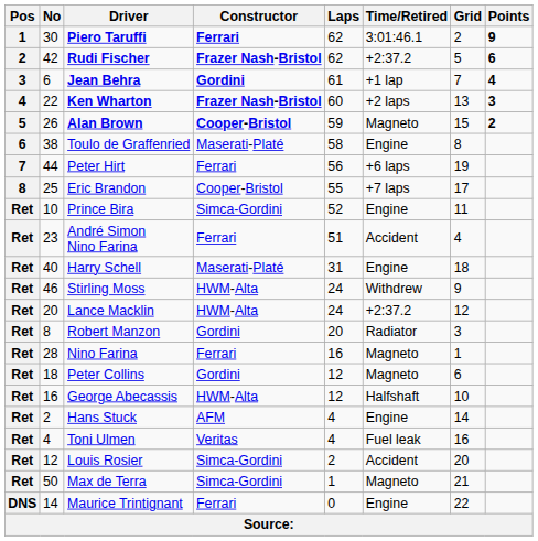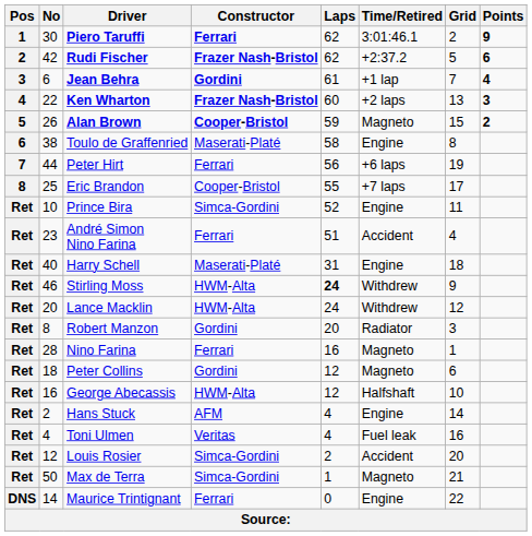 <table class="wikitable" style="font-size:95%">
 <tr>
 <th>Pos</th>
 <th>No</th>
 <th>Driver</th>
 <th>Constructor</th>
 <th>Laps</th>
 <th>Time/Retired</th>
 <th>Grid</th>
 <th>Points</th>
 </tr>
 <tr>
 <th>1</th>
 <td>30</td>
 <td> <strong><a href='#'>Piero Taruffi</a></strong></td>
 <td><strong><a href='#'>Ferrari</a></strong></td>
 <td>62</td>
 <td>3:01:46.1</td>
 <td>2</td>
 <td><strong>9</strong></td>
 </tr>
 <tr>
 <th>2</th>
 <td>42</td>
 <td> <strong><a href='#'>Rudi Fischer</a></strong></td>
 <td><strong><a href='#'>Frazer Nash</a>-<a href='#'>Bristol</a></strong></td>
 <td>62</td>
 <td>+2:37.2</td>
 <td>5</td>
 <td><strong>6</strong></td>
 </tr>
 <tr>
 <th>3</th>
 <td>6</td>
 <td> <strong><a href='#'>Jean Behra</a></strong></td>
 <td><strong><a href='#'>Gordini</a></strong></td>
 <td>61</td>
 <td>+1 lap</td>
 <td>7</td>
 <td><strong>4</strong></td>
 </tr>
 <tr>
 <th>4</th>
 <td>22</td>
 <td> <strong><a href='#'>Ken Wharton</a></strong></td>
 <td><strong><a href='#'>Frazer Nash</a>-<a href='#'>Bristol</a></strong></td>
 <td>60</td>
 <td>+2 laps</td>
 <td>13</td>
 <td><strong>3</strong></td>
 </tr>
 <tr>
 <th>5</th>
 <td>26</td>
 <td> <strong><a href='#'>Alan Brown</a></strong></td>
 <td><strong><a href='#'>Cooper</a>-<a href='#'>Bristol</a></strong></td>
 <td>59</td>
 <td>Magneto</td>
 <td>15</td>
 <td><strong>2</strong></td>
 </tr>
 <tr>
 <th>6</th>
 <td>38</td>
 <td> <a href='#'>Toulo de Graffenried</a></td>
 <td><a href='#'>Maserati</a>-<a href='#'>Platé</a></td>
 <td>58</td>
 <td>Engine</td>
 <td>8</td>
 <td></td>
 </tr>
 <tr>
 <th>7</th>
 <td>44</td>
 <td> <a href='#'>Peter Hirt</a></td>
 <td><a href='#'>Ferrari</a></td>
 <td>56</td>
 <td>+6 laps</td>
 <td>19</td>
 <td></td>
 </tr>
 <tr>
 <th>8</th>
 <td>25</td>
 <td> <a href='#'>Eric Brandon</a></td>
 <td><a href='#'>Cooper</a>-<a href='#'>Bristol</a></td>
 <td>55</td>
 <td>+7 laps</td>
 <td>17</td>
 <td></td>
 </tr>
 <tr>
 <th>Ret</th>
 <td>10</td>
 <td> <a href='#'>Prince Bira</a></td>
 <td><a href='#'>Simca-Gordini</a></td>
 <td>52</td>
 <td>Engine</td>
 <td>11</td>
 <td></td>
 </tr>
 <tr>
 <th>Ret</th>
 <td>23</td>
 <td> <a href='#'>André Simon</a><br> <a href='#'>Nino Farina</a></td>
 <td><a href='#'>Ferrari</a></td>
 <td>51</td>
 <td>Accident</td>
 <td>4</td>
 <td></td>
 </tr>
 <tr>
 <th>Ret</th>
 <td>40</td>
 <td> <a href='#'>Harry Schell</a></td>
 <td><a href='#'>Maserati</a>-<a href='#'>Platé</a></td>
 <td>31</td>
 <td>Engine</td>
 <td>18</td>
 <td></td>
 </tr>
 <tr>
 <th>Ret</th>
 <td>46</td>
 <td> <a href='#'>Stirling Moss</a></td>
 <td><a href='#'>HWM</a>-<a href='#'>Alta</a></td>
-<td>24</td>
+<td><strong>24</strong></td>
 <td>Withdrew</td>
 <td>9</td>
 <td></td>
 </tr>
 <tr>
 <th>Ret</th>
 <td>20</td>
 <td> <a href='#'>Lance Macklin</a></td>
 <td><a href='#'>HWM</a>-<a href='#'>Alta</a></td>
 <td>24</td>
-<td>+2:37.2</td>
+<td>Withdrew</td>
 <td>12</td>
 <td></td>
 </tr>
 <tr>
 <th>Ret</th>
 <td>8</td>
 <td> <a href='#'>Robert Manzon</a></td>
 <td><a href='#'>Gordini</a></td>
 <td>20</td>
 <td>Radiator</td>
 <td>3</td>
 <td></td>
 </tr>
 <tr>
 <th>Ret</th>
 <td>28</td>
 <td> <a href='#'>Nino Farina</a></td>
 <td><a href='#'>Ferrari</a></td>
 <td>16</td>
 <td>Magneto</td>
 <td>1</td>
 <td></td>
 </tr>
 <tr>
 <th>Ret</th>
 <td>18</td>
 <td> <a href='#'>Peter Collins</a></td>
 <td><a href='#'>Gordini</a></td>
 <td>12</td>
 <td>Magneto</td>
 <td>6</td>
 <td></td>
 </tr>
 <tr>
 <th>Ret</th>
 <td>16</td>
 <td> <a href='#'>George Abecassis</a></td>
 <td><a href='#'>HWM</a>-<a href='#'>Alta</a></td>
 <td>12</td>
 <td>Halfshaft</td>
 <td>10</td>
 <td></td>
 </tr>
 <tr>
 <th>Ret</th>
 <td>2</td>
 <td> <a href='#'>Hans Stuck</a></td>
 <td><a href='#'>AFM</a></td>
 <td>4</td>
 <td>Engine</td>
 <td>14</td>
 <td></td>
 </tr>
 <tr>
 <th>Ret</th>
 <td>4</td>
 <td> <a href='#'>Toni Ulmen</a></td>
 <td><a href='#'>Veritas</a></td>
 <td>4</td>
 <td>Fuel leak</td>
 <td>16</td>
 <td></td>
 </tr>
 <tr>
 <th>Ret</th>
 <td>12</td>
 <td> <a href='#'>Louis Rosier</a></td>
 <td><a href='#'>Simca-Gordini</a></td>
 <td>2</td>
 <td>Accident</td>
 <td>20</td>
 <td></td>
 </tr>
 <tr>
 <th>Ret</th>
 <td>50</td>
 <td> <a href='#'>Max de Terra</a></td>
 <td><a href='#'>Simca-Gordini</a></td>
 <td>1</td>
 <td>Magneto</td>
 <td>21</td>
 <td></td>
 </tr>
 <tr>
 <th>DNS</th>
 <td>14</td>
 <td> <a href='#'>Maurice Trintignant</a></td>
 <td><a href='#'>Ferrari</a></td>
 <td>0</td>
 <td>Engine</td>
 <td>22</td>
 <td></td>
 </tr>
 <tr style="background-color:#E5E4E2" align="center">
 <th colspan=8>Source: </th>
 </tr>
 </table>
